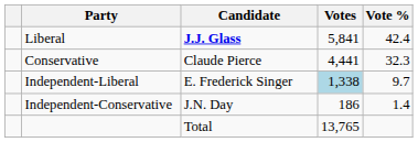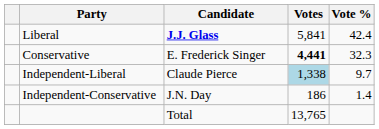 <table class="wikitable">
 <tr>
 <th></th>
 <th scope="col" style="width:175px;">Party</th>
 <th scope="col" style="width:150px;">Candidate</th>
 <th>Votes</th>
 <th>Vote %</th>
 </tr>
 <tr>
 <td>   </td>
 <td>Liberal</td>
 <td><strong><a href='#'>J.J. Glass</a></strong></td>
 <td align=right>5,841</td>
 <td align=right>42.4</td>
 </tr>
 <tr |>
 <td>   </td>
 <td>Conservative</td>
-<td>Claude Pierce</td>
-<td align=right>4,441</td>
+<td>E. Frederick Singer</td>
+<td align=right><strong>4,441</strong></td>
 <td align=right>32.3<br></td>
 </tr>
 <tr>
 <td>   </td>
 <td>Independent-Liberal</td>
-<td>E. Frederick Singer</td>
+<td>Claude Pierce</td>
 <td align=right style="background: lightblue;">1,338</td>
 <td align=right>9.7</td>
 </tr>
 <tr>
 <td>   </td>
 <td>Independent-Conservative</td>
 <td>J.N. Day</td>
 <td align=right>186</td>
 <td align=right>1.4</td>
 </tr>
 <tr>
 <td></td>
 <td></td>
 <td>Total</td>
 <td align=right>13,765</td>
 <td></td>
 </tr>
 </table>
